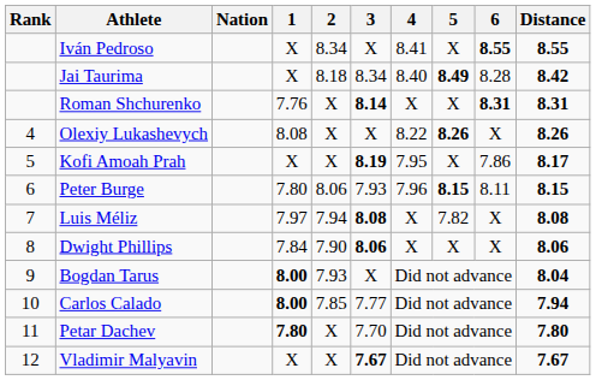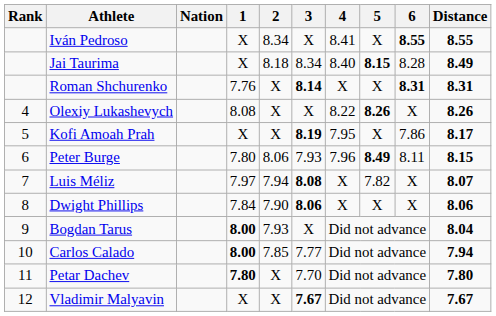 <table class="wikitable sortable" style="text-align:center">
 <tr>
 <th>Rank</th>
 <th>Athlete</th>
 <th>Nation</th>
 <th>1</th>
 <th>2</th>
 <th>3</th>
 <th>4</th>
 <th>5</th>
 <th>6</th>
 <th>Distance</th>
 </tr>
 <tr>
 <td></td>
 <td align="left"><a href='#'>Iván Pedroso</a></td>
 <td align="left"></td>
 <td data-sort-value=1.00>X</td>
 <td>8.34</td>
 <td data-sort-value=1.00>X</td>
 <td>8.41</td>
 <td data-sort-value=1.00>X</td>
 <td><strong>8.55</strong></td>
 <td><strong>8.55</strong></td>
 </tr>
 <tr>
 <td></td>
 <td align="left"><a href='#'>Jai Taurima</a></td>
 <td align="left"></td>
 <td data-sort-value=1.00>X</td>
 <td>8.18</td>
 <td>8.34</td>
 <td>8.40</td>
-<td><strong>8.49</strong> </td>
+<td><strong>8.15</strong></td>
 <td>8.28</td>
-<td><strong>8.42</strong></td>
+<td><strong>8.49</strong></td>
 </tr>
 <tr>
 <td></td>
 <td align="left"><a href='#'>Roman Shchurenko</a></td>
 <td align="left"></td>
 <td>7.76</td>
 <td data-sort-value=1.00>X</td>
 <td><strong>8.14</strong></td>
 <td data-sort-value=1.00>X</td>
 <td data-sort-value=1.00>X</td>
 <td><strong>8.31</strong></td>
 <td><strong>8.31</strong></td>
 </tr>
 <tr>
 <td>4</td>
 <td align="left"><a href='#'>Olexiy Lukashevych</a></td>
 <td align="left"></td>
 <td>8.08</td>
 <td data-sort-value=1.00>X</td>
 <td data-sort-value=1.00>X</td>
 <td>8.22</td>
 <td><strong>8.26</strong></td>
 <td data-sort-value="1.00">X</td>
 <td><strong>8.26</strong></td>
 </tr>
 <tr>
 <td>5</td>
 <td align="left"><a href='#'>Kofi Amoah Prah</a></td>
 <td align="left"></td>
 <td data-sort-value=1.00>X</td>
 <td data-sort-value=1.00>X</td>
 <td><strong>8.19</strong></td>
 <td>7.95</td>
 <td data-sort-value=1.00>X</td>
 <td>7.86</td>
 <td><strong>8.17</strong></td>
 </tr>
 <tr>
 <td>6</td>
 <td align="left"><a href='#'>Peter Burge</a></td>
 <td align="left"></td>
 <td>7.80</td>
 <td>8.06</td>
 <td>7.93</td>
 <td>7.96</td>
-<td><strong>8.15</strong></td>
+<td><strong>8.49</strong> </td>
 <td>8.11</td>
 <td><strong>8.15</strong></td>
 </tr>
 <tr>
 <td>7</td>
 <td align="left"><a href='#'>Luis Méliz</a></td>
 <td align="left"></td>
 <td>7.97</td>
 <td>7.94</td>
 <td><strong>8.08</strong></td>
 <td data-sort-value="1.00">X</td>
 <td>7.82</td>
 <td data-sort-value=1.00>X</td>
-<td><strong>8.08</strong></td>
+<td><strong>8.07</strong></td>
 </tr>
 <tr>
 <td>8</td>
 <td align="left"><a href='#'>Dwight Phillips</a></td>
 <td align="left"></td>
 <td>7.84</td>
 <td>7.90</td>
 <td><strong>8.06</strong></td>
 <td data-sort-value="1.00">X</td>
 <td data-sort-value=1.00>X</td>
 <td data-sort-value=1.00>X</td>
 <td><strong>8.06</strong></td>
 </tr>
 <tr>
 <td>9</td>
 <td align="left"><a href='#'>Bogdan Tarus</a></td>
 <td align="left"></td>
 <td><strong>8.00</strong></td>
 <td>7.93</td>
 <td data-sort-value=1.00>X</td>
 <td colspan="3" data-sort-value=0.00>Did not advance</td>
 <td><strong>8.04</strong></td>
 </tr>
 <tr>
 <td>10</td>
 <td align="left"><a href='#'>Carlos Calado</a></td>
 <td align="left"></td>
 <td><strong>8.00</strong></td>
 <td>7.85</td>
 <td>7.77</td>
 <td colspan="3" data-sort-value=0.00>Did not advance</td>
 <td><strong>7.94</strong></td>
 </tr>
 <tr>
 <td>11</td>
 <td align="left"><a href='#'>Petar Dachev</a></td>
 <td align="left"></td>
 <td><strong>7.80</strong></td>
 <td data-sort-value="1.00">X</td>
 <td>7.70</td>
 <td colspan="3" data-sort-value=0.00>Did not advance</td>
 <td><strong>7.80</strong></td>
 </tr>
 <tr>
 <td>12</td>
 <td align="left"><a href='#'>Vladimir Malyavin</a></td>
 <td align="left"></td>
 <td data-sort-value=1.00>X</td>
 <td data-sort-value=1.00>X</td>
 <td><strong>7.67</strong></td>
 <td colspan="3" data-sort-value="0.00">Did not advance</td>
 <td><strong>7.67</strong></td>
 </tr>
 </table>
